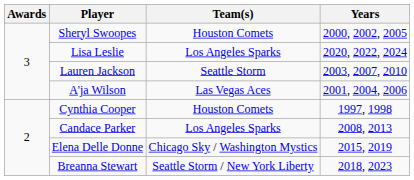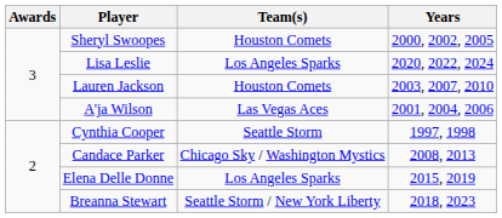 <table class="wikitable sortable" style="text-align:center;">
 <tr>
 <th>Awards</th>
 <th>Player</th>
 <th>Team(s)</th>
 <th>Years</th>
 </tr>
 <tr>
 <td rowspan=4>3</td>
 <td><a href='#'>Sheryl Swoopes</a></td>
 <td><a href='#'>Houston Comets</a></td>
 <td><a href='#'>2000</a>, <a href='#'>2002</a>, <a href='#'>2005</a></td>
 </tr>
 <tr>
 <td><a href='#'>Lisa Leslie</a></td>
 <td><a href='#'>Los Angeles Sparks</a></td>
 <td><a href='#'>2020</a>, <a href='#'>2022</a>, <a href='#'>2024</a></td>
 </tr>
 <tr>
 <td><a href='#'>Lauren Jackson</a></td>
-<td><a href='#'>Seattle Storm</a></td>
+<td><a href='#'>Houston Comets</a></td>
 <td><a href='#'>2003</a>, <a href='#'>2007</a>, <a href='#'>2010</a></td>
 </tr>
 <tr>
 <td><a href='#'>A'ja Wilson</a></td>
 <td><a href='#'>Las Vegas Aces</a></td>
 <td><a href='#'>2001</a>, <a href='#'>2004</a>, <a href='#'>2006</a></td>
 </tr>
 <tr>
 <td rowspan=4>2</td>
 <td><a href='#'>Cynthia Cooper</a></td>
-<td><a href='#'>Houston Comets</a></td>
+<td><a href='#'>Seattle Storm</a></td>
 <td><a href='#'>1997</a>, <a href='#'>1998</a></td>
 </tr>
 <tr>
 <td><a href='#'>Candace Parker</a></td>
-<td><a href='#'>Los Angeles Sparks</a></td>
+<td><a href='#'>Chicago Sky</a> / <a href='#'>Washington Mystics</a></td>
 <td><a href='#'>2008</a>, <a href='#'>2013</a></td>
 </tr>
 <tr>
 <td><a href='#'>Elena Delle Donne</a></td>
-<td><a href='#'>Chicago Sky</a> / <a href='#'>Washington Mystics</a></td>
+<td><a href='#'>Los Angeles Sparks</a></td>
 <td><a href='#'>2015</a>, <a href='#'>2019</a></td>
 </tr>
 <tr>
 <td><a href='#'>Breanna Stewart</a></td>
 <td><a href='#'>Seattle Storm</a> / <a href='#'>New York Liberty</a></td>
 <td><a href='#'>2018</a>, <a href='#'>2023</a></td>
 </tr>
 </table>
